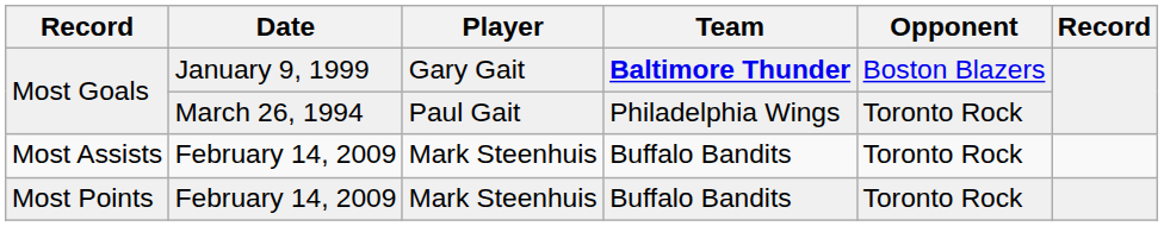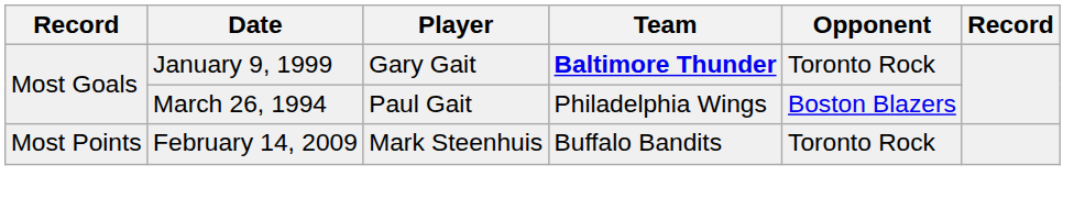 <table class="wikitable">
 <tr>
 <th>Record</th>
 <th>Date</th>
 <th>Player</th>
 <th>Team</th>
 <th>Opponent</th>
 <th>Record</th>
 </tr>
 <tr bgcolor="#f0f0f0">
 <td rowspan="2">Most Goals</td>
 <td>January 9, 1999</td>
 <td>Gary Gait</td>
 <td><strong><a href='#'>Baltimore Thunder</a></strong></td>
-<td><a href='#'>Boston Blazers</a></td>
+<td>Toronto Rock</td>
 <td rowspan="2"></td>
 </tr>
 <tr bgcolor="#f0f0f0">
 <td>March 26, 1994</td>
 <td>Paul Gait</td>
 <td>Philadelphia Wings</td>
-<td>Toronto Rock</td>
-</tr>
-<tr>
-<td>Most Assists</td>
-<td>February 14, 2009</td>
-<td>Mark Steenhuis</td>
-<td>Buffalo Bandits</td>
-<td>Toronto Rock</td>
-<td></td>
+<td><a href='#'>Boston Blazers</a></td>
 </tr>
 <tr bgcolor="#f0f0f0">
 <td>Most Points</td>
 <td>February 14, 2009</td>
 <td>Mark Steenhuis</td>
 <td>Buffalo Bandits</td>
 <td>Toronto Rock</td>
 <td></td>
 </tr>
 </table>
